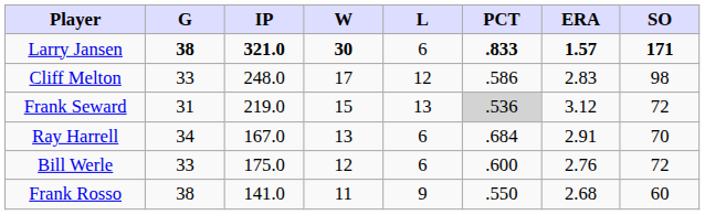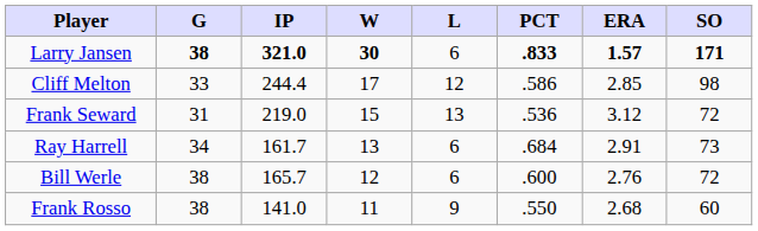 <table class="wikitable sortable">
 <tr>
 <th style="background:#ddf; width:16%;">Player</th>
 <th style="background:#ddf; width:9%;">G</th>
 <th style="background:#ddf; width:9%;">IP</th>
 <th style="background:#ddf; width:9%;">W</th>
 <th style="background:#ddf; width:9%;">L</th>
 <th style="background:#ddf; width:9%;">PCT</th>
 <th style="background:#ddf; width:9%;">ERA</th>
 <th style="background:#ddf; width:9%;">SO</th>
 </tr>
 <tr style="text-align:center;">
 <td><a href='#'>Larry Jansen</a></td>
 <td><strong>38</strong></td>
 <td><strong>321.0</strong></td>
 <td><strong>30</strong></td>
 <td>6</td>
 <td><strong>.833</strong></td>
 <td><strong>1.57</strong></td>
 <td><strong>171</strong></td>
 </tr>
 <tr style="text-align:center;">
 <td><a href='#'>Cliff Melton</a></td>
 <td>33</td>
-<td>248.0</td>
+<td>244.4</td>
 <td>17</td>
 <td>12</td>
 <td>.586</td>
-<td>2.83</td>
+<td>2.85</td>
 <td>98</td>
 </tr>
 <tr style="text-align:center;">
 <td><a href='#'>Frank Seward</a></td>
 <td>31</td>
 <td>219.0</td>
 <td>15</td>
 <td>13</td>
-<td style="background: lightgrey;">.536</td>
+<td>.536</td>
 <td>3.12</td>
 <td>72</td>
 </tr>
 <tr style="text-align:center;">
 <td><a href='#'>Ray Harrell</a></td>
 <td>34</td>
-<td>167.0</td>
+<td>161.7</td>
 <td>13</td>
 <td>6</td>
 <td>.684</td>
 <td>2.91</td>
-<td>70</td>
+<td>73</td>
 </tr>
 <tr style="text-align:center;">
 <td><a href='#'>Bill Werle</a></td>
-<td>33</td>
-<td>175.0</td>
+<td>38</td>
+<td>165.7</td>
 <td>12</td>
 <td>6</td>
 <td>.600</td>
 <td>2.76</td>
 <td>72</td>
 </tr>
 <tr style="text-align:center;">
 <td><a href='#'>Frank Rosso</a></td>
 <td>38</td>
 <td>141.0</td>
 <td>11</td>
 <td>9</td>
 <td>.550</td>
 <td>2.68</td>
 <td>60</td>
 </tr>
 </table>
